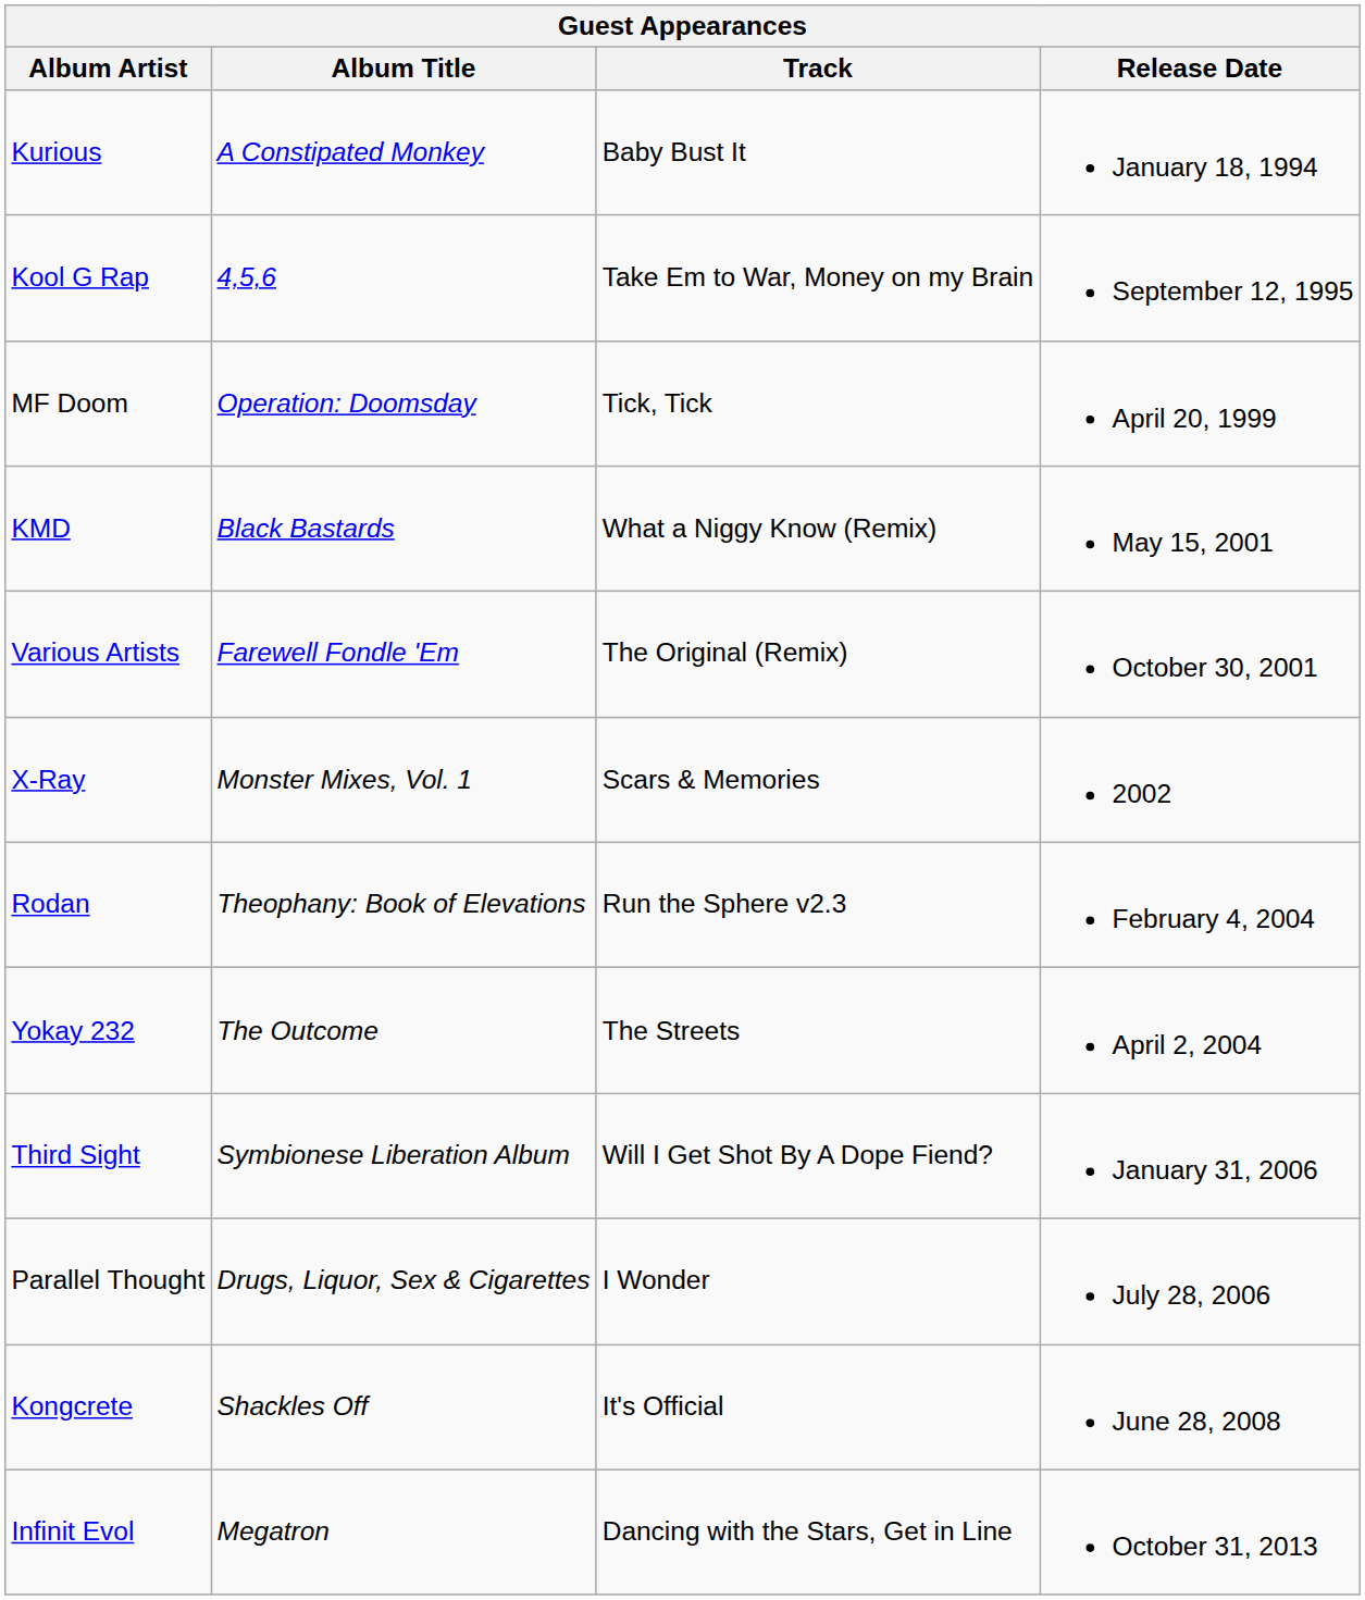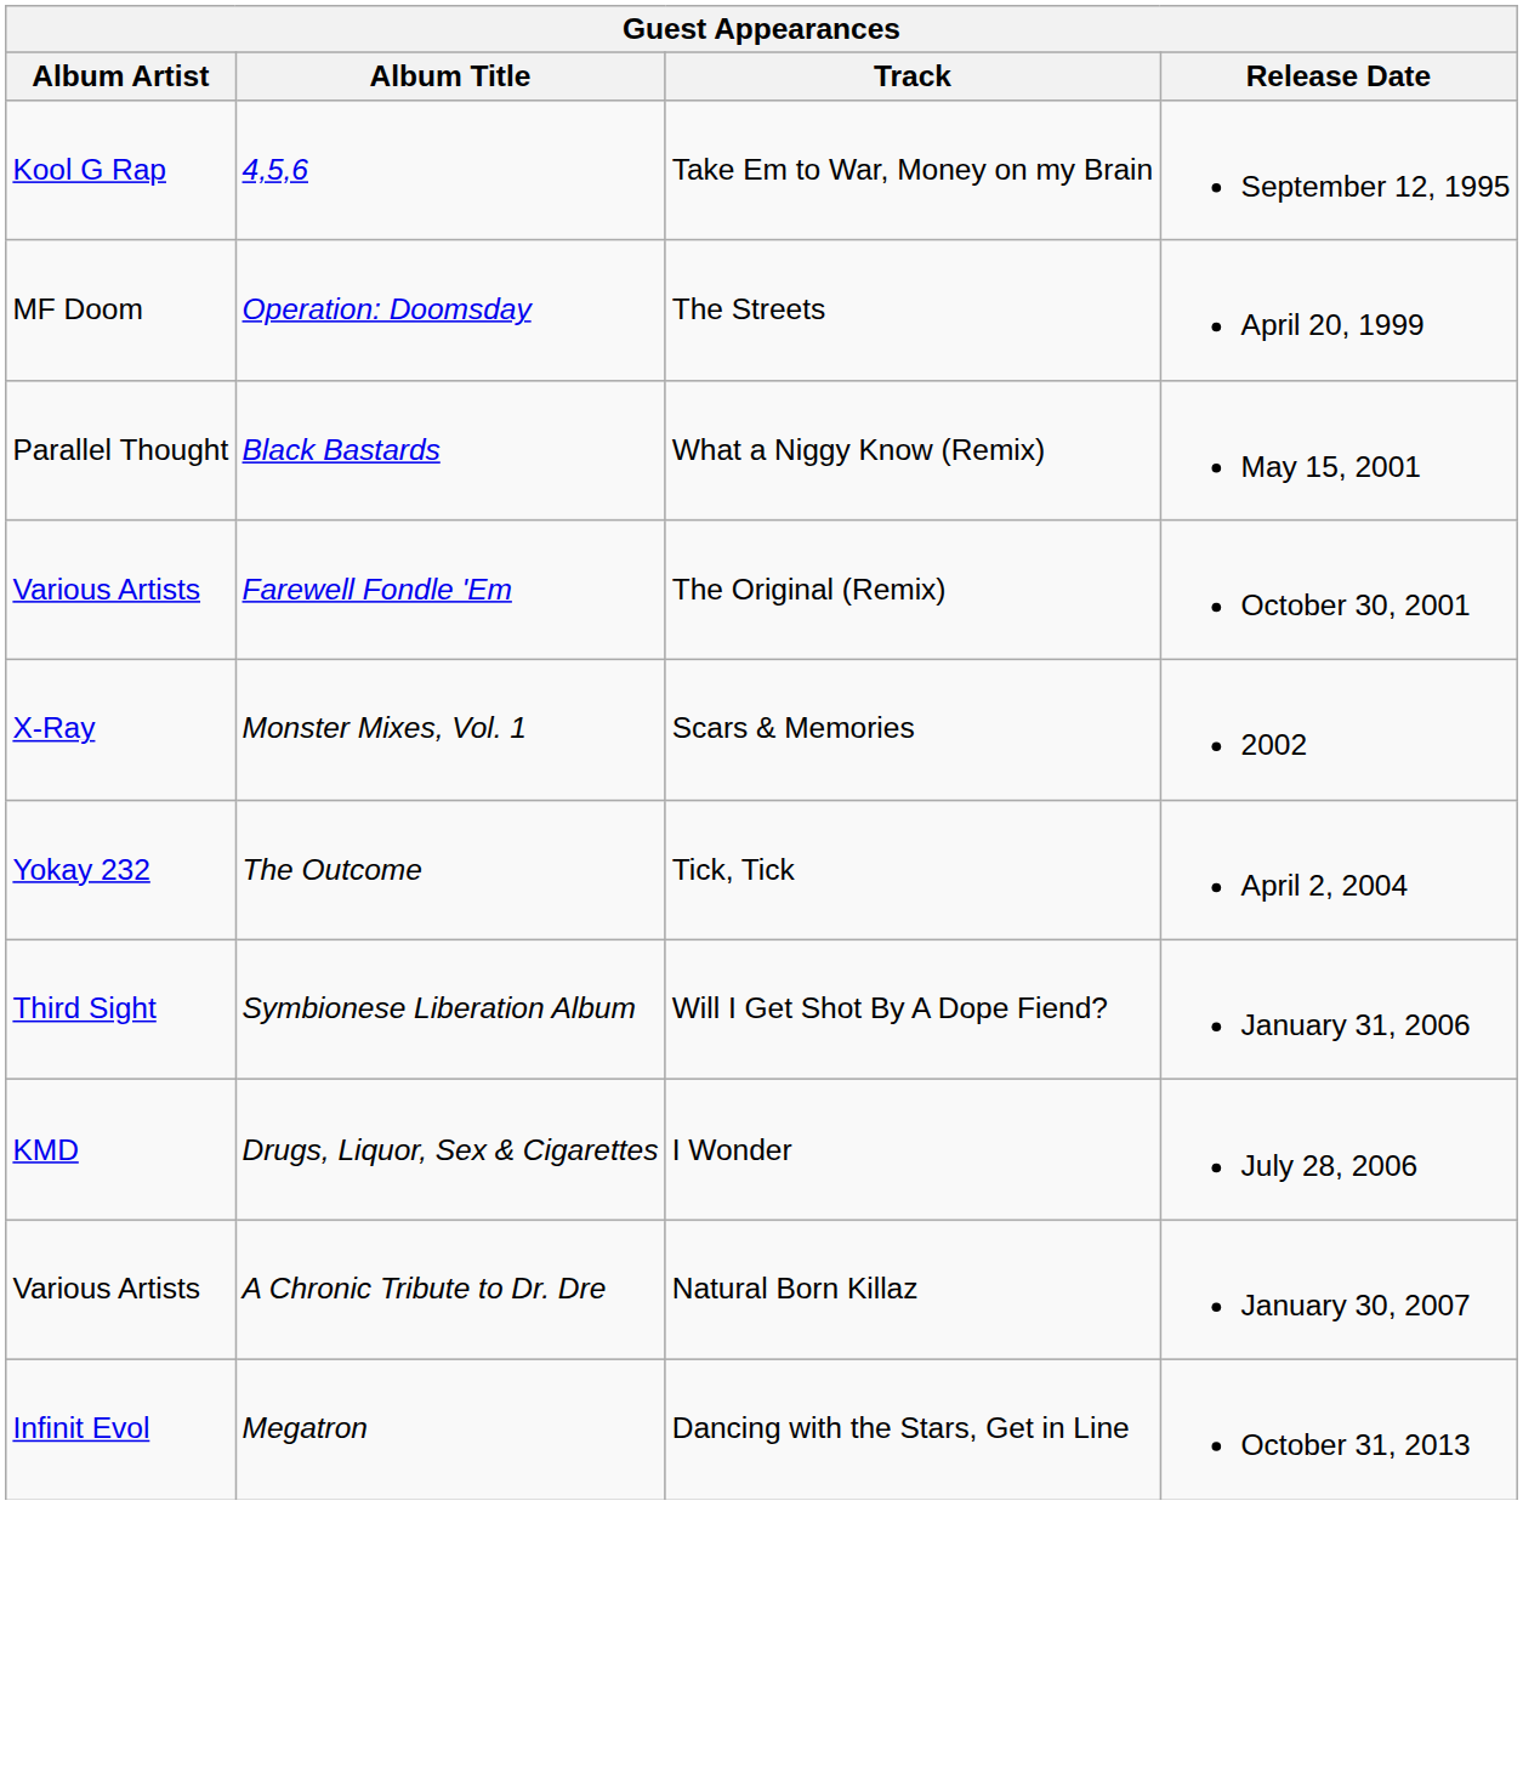 <table class="wikitable">
 <tr>
 <th colspan=4>Guest Appearances</th>
 </tr>
 <tr>
 <th>Album Artist</th>
 <th>Album Title</th>
 <th>Track</th>
 <th>Release Date</th>
 </tr>
 <tr>
-<td><a href='#'>Kurious</a></td>
-<td><em><a href='#'>A Constipated Monkey</a></em></td>
-<td>Baby Bust It</td>
-<td><br><ul><li>January 18, 1994</li></ul></td>
-</tr>
-<tr>
 <td><a href='#'>Kool G Rap</a></td>
 <td><em><a href='#'>4,5,6</a></em></td>
 <td>Take Em to War, Money on my Brain</td>
 <td><br><ul><li>September 12, 1995</li></ul></td>
 </tr>
 <tr>
 <td>MF Doom</td>
 <td><em><a href='#'>Operation: Doomsday</a></em></td>
-<td>Tick, Tick</td>
+<td>The Streets</td>
 <td><br><ul><li>April 20, 1999</li></ul></td>
 </tr>
 <tr>
-<td><a href='#'>KMD</a></td>
+<td>Parallel Thought</td>
 <td><em><a href='#'>Black Bastards</a></em></td>
 <td>What a Niggy Know (Remix)</td>
 <td><br><ul><li>May 15, 2001</li></ul></td>
 </tr>
 <tr>
 <td><a href='#'>Various Artists</a></td>
 <td><em><a href='#'>Farewell Fondle 'Em</a></em></td>
 <td>The Original (Remix)</td>
 <td><br><ul><li>October 30, 2001</li></ul></td>
 </tr>
 <tr>
 <td><a href='#'>X-Ray</a></td>
 <td><em>Monster Mixes, Vol. 1</em></td>
 <td>Scars & Memories</td>
 <td><br><ul><li>2002</li></ul></td>
 </tr>
 <tr>
-<td><a href='#'>Rodan</a></td>
-<td><em>Theophany: Book of Elevations</em></td>
-<td>Run the Sphere v2.3</td>
-<td><br><ul><li>February 4, 2004</li></ul></td>
-</tr>
-<tr>
 <td><a href='#'>Yokay 232</a></td>
 <td><em>The Outcome</em></td>
-<td>The Streets</td>
+<td>Tick, Tick</td>
 <td><br><ul><li>April 2, 2004</li></ul></td>
 </tr>
 <tr>
 <td><a href='#'>Third Sight</a></td>
 <td><em>Symbionese Liberation Album</em></td>
 <td>Will I Get Shot By A Dope Fiend?</td>
 <td><br><ul><li>January 31, 2006</li></ul></td>
 </tr>
 <tr>
-<td>Parallel Thought</td>
+<td><a href='#'>KMD</a></td>
 <td><em>Drugs, Liquor, Sex & Cigarettes</em></td>
 <td>I Wonder</td>
 <td><br><ul><li>July 28, 2006</li></ul></td>
 </tr>
 <tr>
-<td><a href='#'>Kongcrete</a></td>
-<td><em>Shackles Off</em></td>
-<td>It's Official</td>
-<td><br><ul><li>June 28, 2008</li></ul></td>
+<td>Various Artists</td>
+<td><em>A Chronic Tribute to Dr. Dre</em></td>
+<td>Natural Born Killaz</td>
+<td><br><ul><li>January 30, 2007</li></ul></td>
 </tr>
 <tr>
 <td><a href='#'>Infinit Evol</a></td>
 <td><em>Megatron</em></td>
 <td>Dancing with the Stars, Get in Line</td>
 <td><br><ul><li>October 31, 2013</li></ul></td>
 </tr>
 </table>
